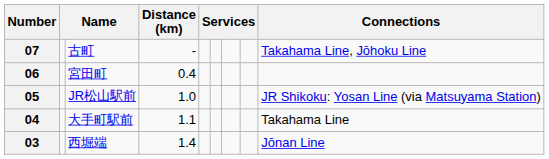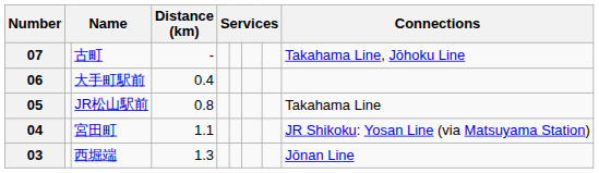 <table class="wikitable" rules="all">
 <tr>
 <th>Number</th>
 <th colspan="2">Name</th>
 <th style="width:3em;">Distance (km)</th>
 <th colspan="4">Services</th>
 <th>Connections</th>
 </tr>
 <tr>
 <th>07</th>
 <td></td>
 <td><a href='#'>古町</a></td>
 <td style="text-align:right;">-</td>
 <td style="text-align: center"></td>
 <td style="text-align: center"></td>
 <td> </td>
 <td></td>
 <td> <a href='#'>Takahama Line</a>, <a href='#'>Jōhoku Line</a></td>
 </tr>
 <tr>
 <th>06</th>
 <td></td>
-<td><a href='#'>宮田町</a></td>
+<td><a href='#'>大手町駅前</a></td>
 <td style="text-align:right;">0.4</td>
 <td style="text-align: center"></td>
 <td style="text-align: center"></td>
 <td> </td>
 <td> </td>
 <td> </td>
 </tr>
 <tr>
 <th>05</th>
 <td></td>
 <td><a href='#'>JR松山駅前</a></td>
-<td style="text-align:right;">1.0</td>
+<td style="text-align:right;">0.8</td>
 <td style="text-align: center"></td>
 <td style="text-align: center"></td>
 <td style="text-align: center"></td>
 <td></td>
-<td> <a href='#'>JR Shikoku</a>: <a href='#'>Yosan Line</a> (via <a href='#'>Matsuyama Station</a>)</td>
+<td> Takahama Line</td>
 </tr>
 <tr>
 <th>04</th>
 <td></td>
-<td><a href='#'>大手町駅前</a></td>
+<td><a href='#'>宮田町</a></td>
 <td style="text-align:right;">1.1</td>
 <td style="text-align: center"></td>
 <td style="text-align: center"></td>
 <td style="text-align: center"></td>
 <td> </td>
-<td> Takahama Line</td>
+<td> <a href='#'>JR Shikoku</a>: <a href='#'>Yosan Line</a> (via <a href='#'>Matsuyama Station</a>)</td>
 </tr>
 <tr>
 <th>03</th>
 <td></td>
 <td><a href='#'>西堀端</a></td>
-<td style="text-align:right;">1.4</td>
+<td style="text-align:right;">1.3</td>
 <td style="text-align: center"></td>
 <td style="text-align: center"></td>
 <td style="text-align: center"></td>
 <td> </td>
 <td><a href='#'>Jōnan Line</a></td>
 </tr>
 </table>
